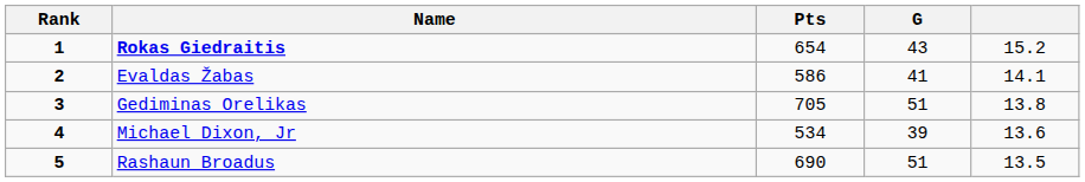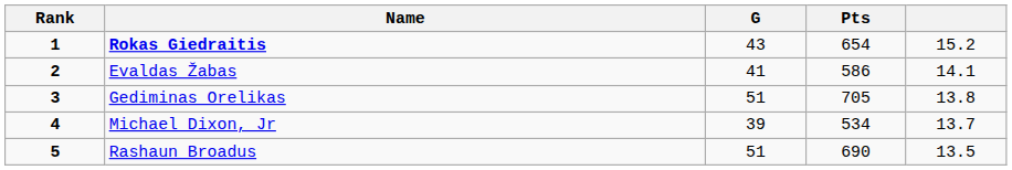 <table class="wikitable" style="width:90%;">
 <tr>
 <th style="width:10%;">Rank</th>
 <th style="width:60%;">Name</th>
+<th style="width:10%;">G</th>
 <th style="width:10%;">Pts</th>
-<th style="width:10%;">G</th>
 <th style="width:10%;"></th>
 </tr>
 <tr align=center>
 <td><strong>1</strong></td>
 <td align=left> <strong><a href='#'>Rokas Giedraitis</a></strong></td>
+<td>43</td>
 <td>654</td>
-<td>43</td>
 <td>15.2</td>
 </tr>
 <tr align=center>
 <td><strong>2</strong></td>
 <td align=left> <a href='#'>Evaldas Žabas</a></td>
+<td>41</td>
 <td>586</td>
-<td>41</td>
 <td>14.1</td>
 </tr>
 <tr align=center>
 <td><strong>3</strong></td>
 <td align=left> <a href='#'>Gediminas Orelikas</a></td>
+<td>51</td>
 <td>705</td>
-<td>51</td>
 <td>13.8</td>
 </tr>
 <tr align=center>
 <td><strong>4</strong></td>
 <td align=left> <a href='#'>Michael Dixon, Jr</a></td>
+<td>39</td>
 <td>534</td>
-<td>39</td>
-<td>13.6</td>
+<td>13.7</td>
 </tr>
 <tr align=center>
 <td><strong>5</strong></td>
 <td align=left> <a href='#'>Rashaun Broadus</a></td>
+<td>51</td>
 <td>690</td>
-<td>51</td>
 <td>13.5</td>
 </tr>
 </table>
